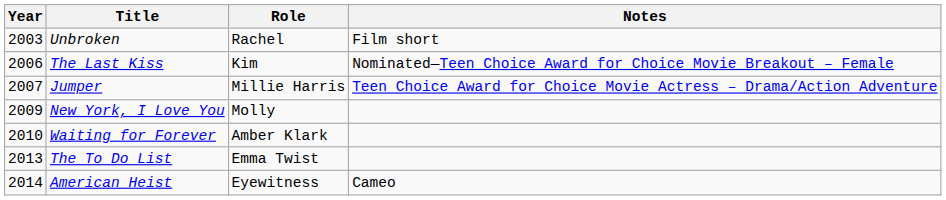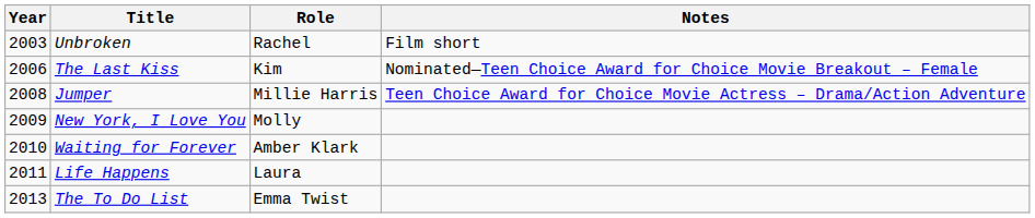 <table class="wikitable sortable">
 <tr>
 <th>Year</th>
 <th>Title</th>
 <th>Role</th>
 <th class="unsortable">Notes</th>
 </tr>
 <tr>
 <td>2003</td>
 <td><em>Unbroken</em></td>
 <td>Rachel</td>
 <td>Film short</td>
 </tr>
 <tr>
 <td>2006</td>
 <td><em><a href='#'>The Last Kiss</a></em></td>
 <td>Kim</td>
 <td>Nominated—<a href='#'>Teen Choice Award for Choice Movie Breakout – Female</a></td>
 </tr>
 <tr>
-<td>2007</td>
+<td>2008</td>
 <td><em><a href='#'>Jumper</a></em></td>
 <td>Millie Harris</td>
 <td><a href='#'>Teen Choice Award for Choice Movie Actress – Drama/Action Adventure</a></td>
 </tr>
 <tr>
 <td>2009</td>
 <td><em><a href='#'>New York, I Love You</a></em></td>
 <td>Molly</td>
 <td></td>
 </tr>
 <tr>
 <td>2010</td>
 <td><em><a href='#'>Waiting for Forever</a></em></td>
 <td>Amber Klark</td>
 <td></td>
 </tr>
 <tr>
+<td>2011</td>
+<td><em><a href='#'>Life Happens</a></em></td>
+<td>Laura</td>
+<td></td>
+</tr>
+<tr>
 <td>2013</td>
 <td><em><a href='#'>The To Do List</a></em></td>
 <td>Emma Twist</td>
 <td></td>
 </tr>
-<tr>
-<td>2014</td>
-<td><em><a href='#'>American Heist</a></em></td>
-<td>Eyewitness</td>
-<td>Cameo</td>
-</tr>
 </table>
